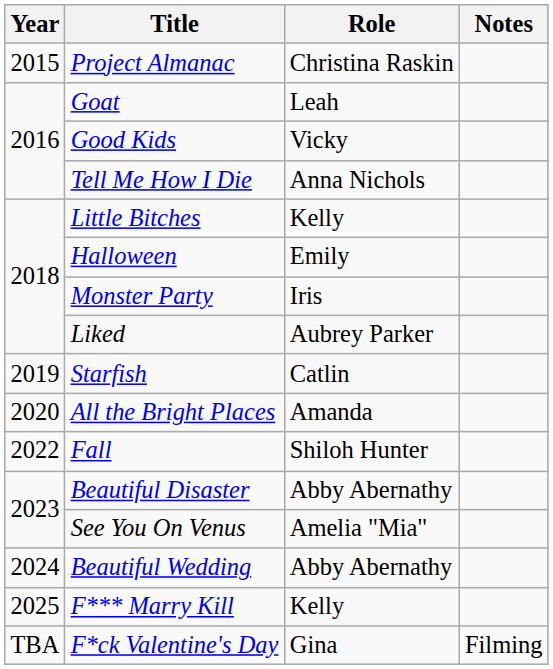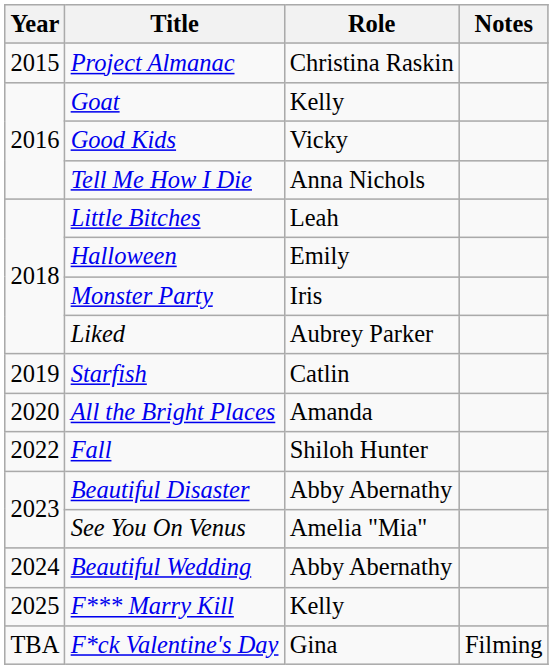 <table class="wikitable sortable">
 <tr>
 <th scope="col">Year</th>
 <th scope="col">Title</th>
 <th scope="col">Role</th>
 <th scope="col" class="unsortable">Notes</th>
 </tr>
 <tr>
 <td>2015</td>
 <td><em><a href='#'>Project Almanac</a></em></td>
 <td>Christina Raskin</td>
 <td></td>
 </tr>
 <tr>
 <td rowspan="3">2016</td>
 <td><em><a href='#'>Goat</a></em></td>
-<td>Leah</td>
+<td>Kelly</td>
 <td></td>
 </tr>
 <tr>
 <td><em><a href='#'>Good Kids</a></em></td>
 <td>Vicky</td>
 <td></td>
 </tr>
 <tr>
 <td><em><a href='#'>Tell Me How I Die</a></em></td>
 <td>Anna Nichols</td>
 <td></td>
 </tr>
 <tr>
 <td rowspan="4">2018</td>
 <td><em><a href='#'>Little Bitches</a></em></td>
-<td>Kelly</td>
+<td>Leah</td>
 <td></td>
 </tr>
 <tr>
 <td><em><a href='#'>Halloween</a></em></td>
 <td>Emily</td>
 <td></td>
 </tr>
 <tr>
 <td><em><a href='#'>Monster Party</a></em></td>
 <td>Iris</td>
 <td></td>
 </tr>
 <tr>
 <td><em>Liked</em></td>
 <td>Aubrey Parker</td>
 <td></td>
 </tr>
 <tr>
 <td>2019</td>
 <td><em><a href='#'>Starfish</a></em></td>
 <td>Catlin</td>
 <td></td>
 </tr>
 <tr>
 <td>2020</td>
 <td><em><a href='#'>All the Bright Places</a></em></td>
 <td>Amanda</td>
 <td></td>
 </tr>
 <tr>
 <td>2022</td>
 <td><em><a href='#'>Fall</a></em></td>
 <td>Shiloh Hunter</td>
 <td></td>
 </tr>
 <tr>
 <td rowspan="2">2023</td>
 <td><em><a href='#'>Beautiful Disaster</a></em></td>
 <td>Abby Abernathy</td>
 <td></td>
 </tr>
 <tr>
 <td><em>See You On Venus</em></td>
 <td>Amelia "Mia"</td>
 <td></td>
 </tr>
 <tr>
 <td>2024</td>
 <td><em><a href='#'>Beautiful Wedding</a></em></td>
 <td>Abby Abernathy</td>
 <td></td>
 </tr>
 <tr>
 <td>2025</td>
 <td><em><a href='#'>F*** Marry Kill</a></em></td>
 <td>Kelly</td>
 <td></td>
 </tr>
 <tr>
 <td>TBA</td>
 <td><em><a href='#'>F*ck Valentine's Day</a></em></td>
 <td>Gina</td>
 <td>Filming</td>
 </tr>
 </table>
